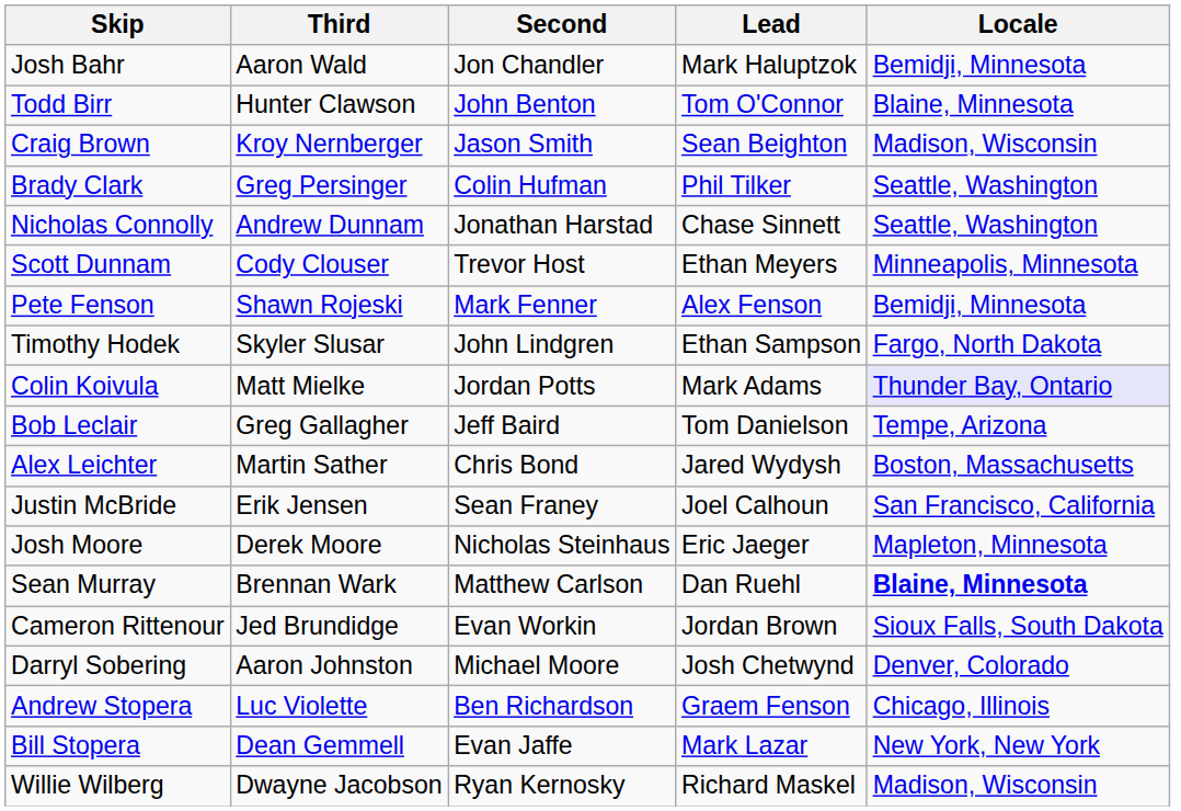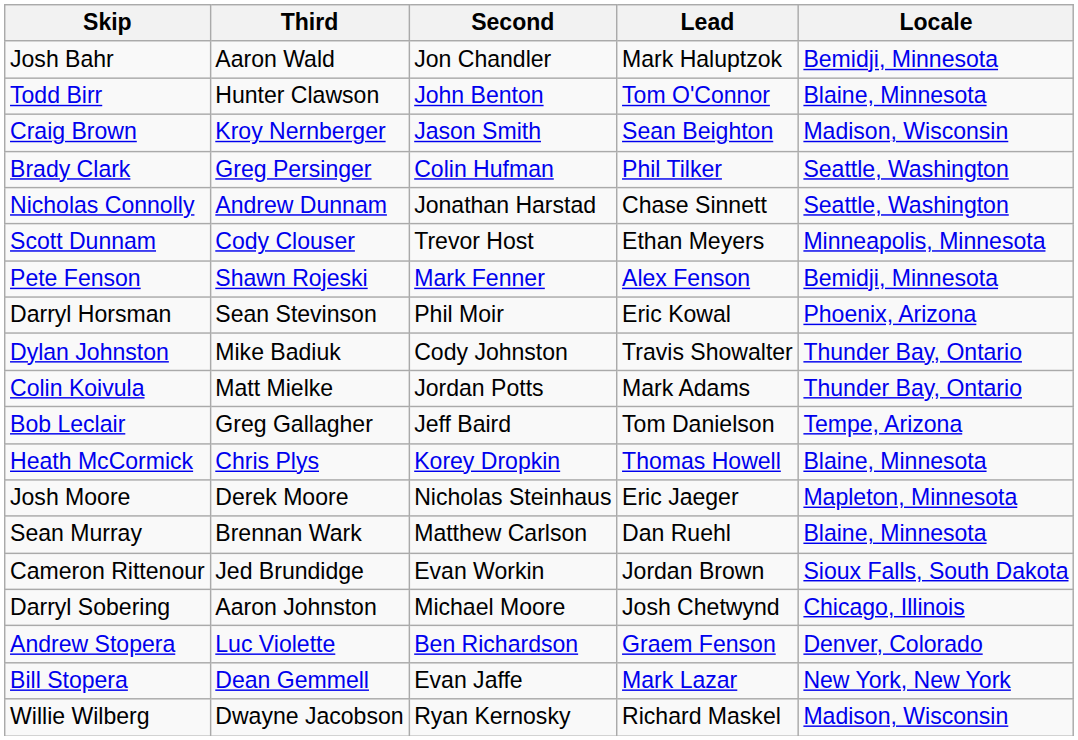 <table class=wikitable>
 <tr>
 <th>Skip</th>
 <th>Third</th>
 <th>Second</th>
 <th>Lead</th>
 <th>Locale</th>
 </tr>
 <tr>
 <td>Josh Bahr</td>
 <td>Aaron Wald</td>
 <td>Jon Chandler</td>
 <td>Mark Haluptzok</td>
 <td> <a href='#'>Bemidji, Minnesota</a></td>
 </tr>
 <tr>
 <td><a href='#'>Todd Birr</a></td>
 <td>Hunter Clawson</td>
 <td><a href='#'>John Benton</a></td>
 <td><a href='#'>Tom O'Connor</a></td>
 <td> <a href='#'>Blaine, Minnesota</a></td>
 </tr>
 <tr>
 <td><a href='#'>Craig Brown</a></td>
 <td><a href='#'>Kroy Nernberger</a></td>
 <td><a href='#'>Jason Smith</a></td>
 <td><a href='#'>Sean Beighton</a></td>
 <td> <a href='#'>Madison, Wisconsin</a></td>
 </tr>
 <tr>
 <td><a href='#'>Brady Clark</a></td>
 <td><a href='#'>Greg Persinger</a></td>
 <td><a href='#'>Colin Hufman</a></td>
 <td><a href='#'>Phil Tilker</a></td>
 <td> <a href='#'>Seattle, Washington</a></td>
 </tr>
 <tr>
 <td><a href='#'>Nicholas Connolly</a></td>
 <td><a href='#'>Andrew Dunnam</a></td>
 <td>Jonathan Harstad</td>
 <td>Chase Sinnett</td>
 <td> <a href='#'>Seattle, Washington</a></td>
 </tr>
 <tr>
 <td><a href='#'>Scott Dunnam</a></td>
 <td><a href='#'>Cody Clouser</a></td>
 <td>Trevor Host</td>
 <td>Ethan Meyers</td>
 <td> <a href='#'>Minneapolis, Minnesota</a></td>
 </tr>
 <tr>
 <td><a href='#'>Pete Fenson</a></td>
 <td><a href='#'>Shawn Rojeski</a></td>
 <td><a href='#'>Mark Fenner</a></td>
 <td><a href='#'>Alex Fenson</a></td>
 <td> <a href='#'>Bemidji, Minnesota</a></td>
 </tr>
 <tr>
-<td>Timothy Hodek</td>
-<td>Skyler Slusar</td>
-<td>John Lindgren</td>
-<td>Ethan Sampson</td>
-<td> <a href='#'>Fargo, North Dakota</a></td>
+<td>Darryl Horsman</td>
+<td>Sean Stevinson</td>
+<td>Phil Moir</td>
+<td>Eric Kowal</td>
+<td> <a href='#'>Phoenix, Arizona</a></td>
+</tr>
+<tr>
+<td><a href='#'>Dylan Johnston</a></td>
+<td>Mike Badiuk</td>
+<td>Cody Johnston</td>
+<td>Travis Showalter</td>
+<td> <a href='#'>Thunder Bay, Ontario</a></td>
 </tr>
 <tr>
 <td><a href='#'>Colin Koivula</a></td>
 <td>Matt Mielke</td>
 <td>Jordan Potts</td>
 <td>Mark Adams</td>
-<td style="background: lavender;"> <a href='#'>Thunder Bay, Ontario</a></td>
+<td> <a href='#'>Thunder Bay, Ontario</a></td>
 </tr>
 <tr>
 <td><a href='#'>Bob Leclair</a></td>
 <td>Greg Gallagher</td>
 <td>Jeff Baird</td>
 <td>Tom Danielson</td>
 <td> <a href='#'>Tempe, Arizona</a></td>
 </tr>
 <tr>
-<td><a href='#'>Alex Leichter</a></td>
-<td>Martin Sather</td>
-<td>Chris Bond</td>
-<td>Jared Wydysh</td>
-<td> <a href='#'>Boston, Massachusetts</a></td>
-</tr>
-<tr>
-<td>Justin McBride</td>
-<td>Erik Jensen</td>
-<td>Sean Franey</td>
-<td>Joel Calhoun</td>
-<td> <a href='#'>San Francisco, California</a></td>
+<td><a href='#'>Heath McCormick</a></td>
+<td><a href='#'>Chris Plys</a></td>
+<td><a href='#'>Korey Dropkin</a></td>
+<td><a href='#'>Thomas Howell</a></td>
+<td> <a href='#'>Blaine, Minnesota</a></td>
 </tr>
 <tr>
 <td>Josh Moore</td>
 <td>Derek Moore</td>
 <td>Nicholas Steinhaus</td>
 <td>Eric Jaeger</td>
 <td> <a href='#'>Mapleton, Minnesota</a></td>
 </tr>
 <tr>
 <td>Sean Murray</td>
 <td>Brennan Wark</td>
 <td>Matthew Carlson</td>
 <td>Dan Ruehl</td>
-<td><strong> <a href='#'>Blaine, Minnesota</a></strong></td>
+<td> <a href='#'>Blaine, Minnesota</a></td>
 </tr>
 <tr>
 <td>Cameron Rittenour</td>
 <td>Jed Brundidge</td>
 <td>Evan Workin</td>
 <td>Jordan Brown</td>
 <td> <a href='#'>Sioux Falls, South Dakota</a></td>
 </tr>
 <tr>
 <td>Darryl Sobering</td>
 <td>Aaron Johnston</td>
 <td>Michael Moore</td>
 <td>Josh Chetwynd</td>
-<td> <a href='#'>Denver, Colorado</a></td>
+<td> <a href='#'>Chicago, Illinois</a></td>
 </tr>
 <tr>
 <td><a href='#'>Andrew Stopera</a></td>
 <td><a href='#'>Luc Violette</a></td>
 <td><a href='#'>Ben Richardson</a></td>
 <td><a href='#'>Graem Fenson</a></td>
-<td> <a href='#'>Chicago, Illinois</a></td>
+<td> <a href='#'>Denver, Colorado</a></td>
 </tr>
 <tr>
 <td><a href='#'>Bill Stopera</a></td>
 <td><a href='#'>Dean Gemmell</a></td>
 <td>Evan Jaffe</td>
 <td><a href='#'>Mark Lazar</a></td>
 <td> <a href='#'>New York, New York</a></td>
 </tr>
 <tr>
 <td>Willie Wilberg</td>
 <td>Dwayne Jacobson</td>
 <td>Ryan Kernosky</td>
 <td>Richard Maskel</td>
 <td> <a href='#'>Madison, Wisconsin</a></td>
 </tr>
 </table>
